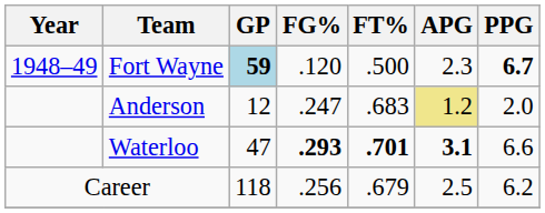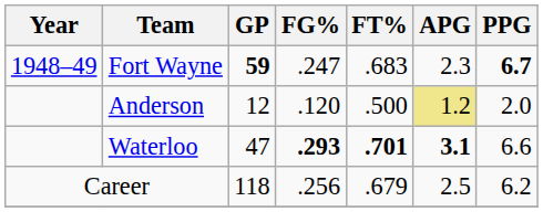 <table class="wikitable sortable" style="font-size:95%; text-align:right;">
 <tr>
 <th>Year</th>
 <th>Team</th>
 <th>GP</th>
 <th>FG%</th>
 <th>FT%</th>
 <th>APG</th>
 <th>PPG</th>
 </tr>
 <tr>
 <td style="text-align:left;"><a href='#'>1948–49</a></td>
 <td style="text-align:left;"><a href='#'>Fort Wayne</a></td>
-<td style="background: lightblue;"><strong>59</strong></td>
-<td>.120</td>
-<td>.500</td>
+<td><strong>59</strong></td>
+<td>.247</td>
+<td>.683</td>
 <td>2.3</td>
 <td><strong>6.7</strong></td>
 </tr>
 <tr>
 <td style="text-align:left;"></td>
 <td style="text-align:left;"><a href='#'>Anderson</a></td>
 <td>12</td>
-<td>.247</td>
-<td>.683</td>
+<td>.120</td>
+<td>.500</td>
 <td style="background: khaki;">1.2</td>
 <td>2.0</td>
 </tr>
 <tr>
 <td style="text-align:left;"></td>
 <td style="text-align:left;"><a href='#'>Waterloo</a></td>
 <td>47</td>
 <td><strong>.293</strong></td>
 <td><strong>.701</strong></td>
 <td><strong>3.1</strong></td>
 <td>6.6</td>
 </tr>
 <tr>
 <td style="text-align:center;" colspan="2">Career</td>
 <td>118</td>
 <td>.256</td>
 <td>.679</td>
 <td>2.5</td>
 <td>6.2</td>
 </tr>
 <tr>
 </tr>
 </table>
